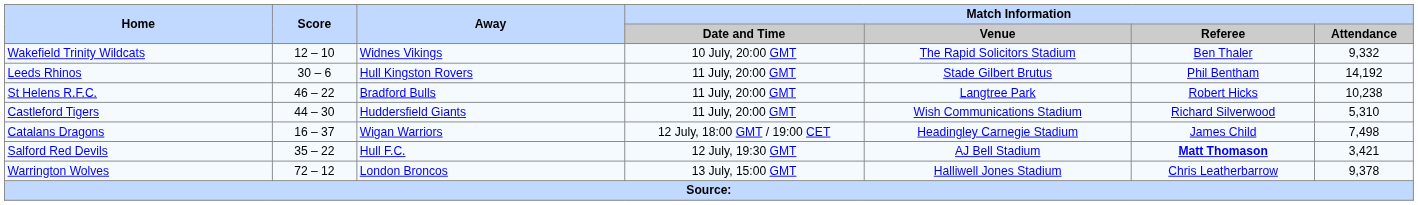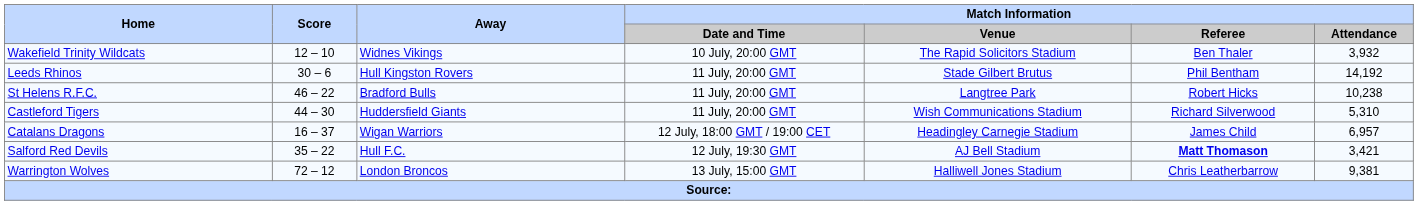 <table border="1" cellpadding="3" cellspacing="0" style="border-collapse:collapse; font-size:85%; text-align:center; width:100%">
 <tr style="background:#c1d8ff;">
 <th rowspan="2" style="width:19%;">Home</th>
 <th rowspan="2" style="width:6%;">Score</th>
 <th rowspan="2" style="width:19%;">Away</th>
 <th colspan=6>Match Information</th>
 </tr>
 <tr style="background:#ccc;">
 <th width=17%>Date and Time</th>
 <th width=19%>Venue</th>
 <th width=13%>Referee</th>
 <th width=7%>Attendance</th>
 </tr>
 <tr style="background:#f5faff;">
 <td align=left> <a href='#'>Wakefield Trinity Wildcats</a></td>
 <td>12 – 10</td>
 <td align=left> <a href='#'>Widnes Vikings</a></td>
 <td>10 July, 20:00 <a href='#'>GMT</a></td>
 <td><a href='#'>The Rapid Solicitors Stadium</a></td>
 <td><a href='#'>Ben Thaler</a></td>
-<td>9,332</td>
+<td>3,932</td>
 </tr>
 <tr style="background:#f5faff;">
 <td align=left> <a href='#'>Leeds Rhinos</a></td>
 <td>30 – 6</td>
 <td align=left> <a href='#'>Hull Kingston Rovers</a></td>
 <td>11 July, 20:00 <a href='#'>GMT</a></td>
 <td><a href='#'>Stade Gilbert Brutus</a></td>
 <td><a href='#'>Phil Bentham</a></td>
 <td>14,192</td>
 </tr>
 <tr style="background:#f5faff;">
 <td align=left> <a href='#'>St Helens R.F.C.</a></td>
 <td>46 – 22</td>
 <td align=left> <a href='#'>Bradford Bulls</a></td>
 <td>11 July, 20:00 <a href='#'>GMT</a></td>
 <td><a href='#'>Langtree Park</a></td>
 <td><a href='#'>Robert Hicks</a></td>
 <td>10,238</td>
 </tr>
 <tr style="background:#f5faff;">
 <td align=left> <a href='#'>Castleford Tigers</a></td>
 <td>44 – 30</td>
 <td align=left> <a href='#'>Huddersfield Giants</a></td>
 <td>11 July, 20:00 <a href='#'>GMT</a></td>
 <td><a href='#'>Wish Communications Stadium</a></td>
 <td><a href='#'>Richard Silverwood</a></td>
 <td>5,310</td>
 </tr>
 <tr style="background:#f5faff;">
 <td align=left> <a href='#'>Catalans Dragons</a></td>
 <td>16 – 37</td>
 <td align=left> <a href='#'>Wigan Warriors</a></td>
 <td>12 July, 18:00 <a href='#'>GMT</a> / 19:00 <a href='#'>CET</a></td>
 <td><a href='#'>Headingley Carnegie Stadium</a></td>
 <td><a href='#'>James Child</a></td>
-<td>7,498</td>
+<td>6,957</td>
 </tr>
 <tr style="background:#f5faff;">
 <td align=left> <a href='#'>Salford Red Devils</a></td>
 <td>35 – 22</td>
 <td align=left> <a href='#'>Hull F.C.</a></td>
 <td>12 July, 19:30 <a href='#'>GMT</a></td>
 <td><a href='#'>AJ Bell Stadium</a></td>
 <td><strong><a href='#'>Matt Thomason</a></strong></td>
 <td>3,421</td>
 </tr>
 <tr style="background:#f5faff;">
 <td align=left> <a href='#'>Warrington Wolves</a></td>
 <td>72 – 12</td>
 <td align=left> <a href='#'>London Broncos</a></td>
 <td>13 July, 15:00 <a href='#'>GMT</a></td>
 <td><a href='#'>Halliwell Jones Stadium</a></td>
 <td><a href='#'>Chris Leatherbarrow</a></td>
-<td>9,378</td>
+<td>9,381</td>
 </tr>
 <tr style="background:#c1d8ff;">
 <th colspan=12>Source:</th>
 </tr>
 </table>
